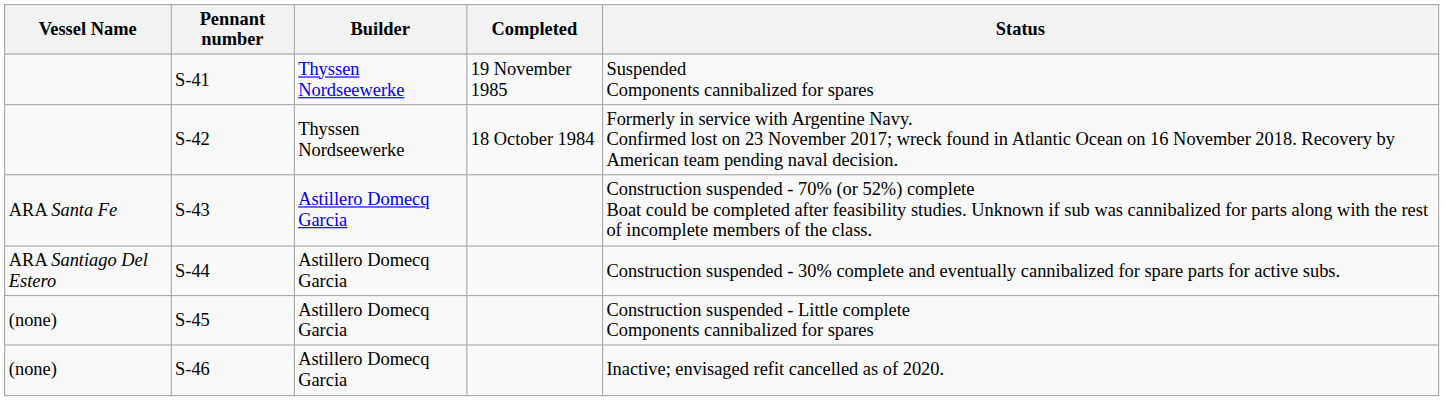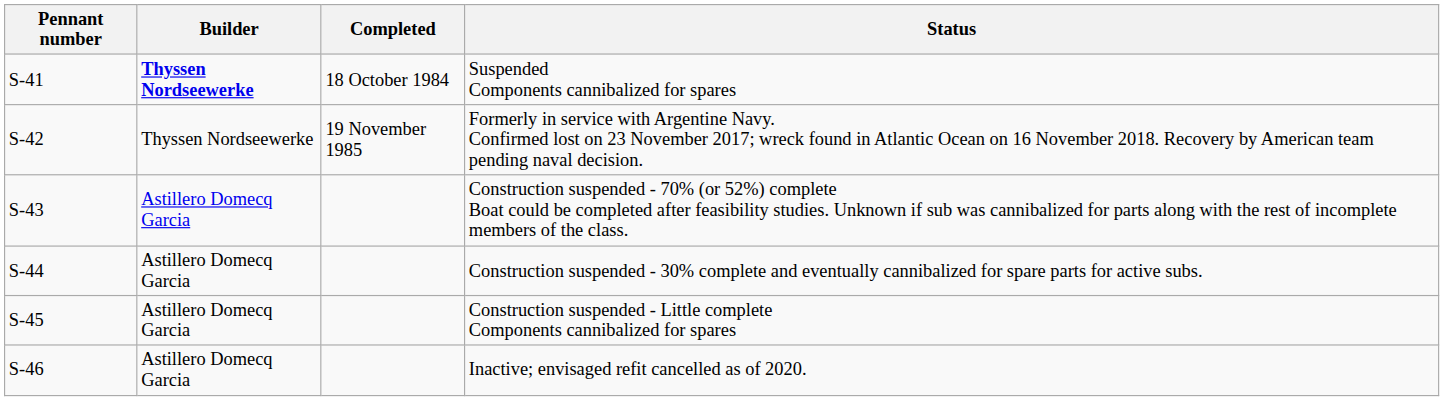 <table class="wikitable" border="1">
 <tr>
-<th>Vessel Name</th>
 <th>Pennant number</th>
 <th>Builder</th>
 <th>Completed</th>
 <th>Status</th>
 </tr>
 <tr>
-<td></td>
 <td>S-41</td>
-<td><a href='#'>Thyssen Nordseewerke</a></td>
-<td>19 November 1985</td>
+<td><strong><a href='#'>Thyssen Nordseewerke</a></strong></td>
+<td>18 October 1984</td>
 <td>Suspended<br>Components cannibalized for spares</td>
 </tr>
 <tr>
-<td></td>
 <td>S-42</td>
 <td>Thyssen Nordseewerke</td>
-<td>18 October 1984</td>
+<td>19 November 1985</td>
 <td>Formerly in service with Argentine Navy.<br> Confirmed lost on 23 November 2017; wreck found in Atlantic Ocean on 16 November 2018. Recovery by American team pending naval decision.</td>
 </tr>
 <tr>
-<td>ARA <em>Santa Fe</em></td>
 <td>S-43</td>
 <td><a href='#'>Astillero Domecq Garcia</a></td>
 <td></td>
 <td>Construction suspended - 70% (or 52%) complete<br>Boat could be completed after feasibility studies. Unknown if sub was cannibalized for parts along with the rest of incomplete members of the class.</td>
 </tr>
 <tr>
-<td>ARA <em>Santiago Del Estero</em></td>
 <td>S-44</td>
 <td>Astillero Domecq Garcia</td>
 <td></td>
 <td>Construction suspended - 30% complete and eventually cannibalized for spare parts for active subs.</td>
 </tr>
 <tr>
-<td>(none)</td>
 <td>S-45</td>
 <td>Astillero Domecq Garcia</td>
 <td></td>
 <td>Construction suspended - Little complete<br>Components cannibalized for spares</td>
 </tr>
 <tr>
-<td>(none)</td>
 <td>S-46</td>
 <td>Astillero Domecq Garcia</td>
 <td></td>
 <td>Inactive; envisaged refit cancelled as of 2020.</td>
 </tr>
 </table>
